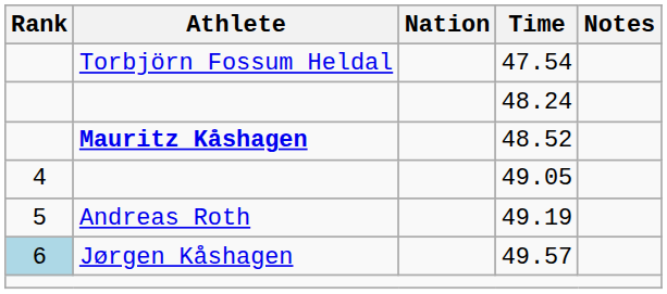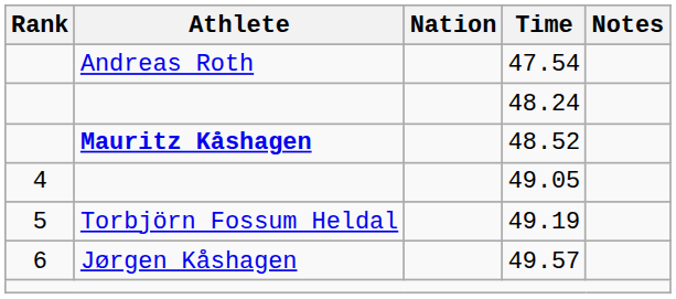 <table class="wikitable sortable" style="text-align:center;">
 <tr>
 <th scope="col" style="width: 10px;">Rank</th>
 <th scope="col">Athlete</th>
 <th scope="col">Nation</th>
 <th scope="col">Time</th>
 <th scope="col">Notes</th>
 </tr>
 <tr>
 <td></td>
-<td align=left><a href='#'>Torbjörn Fossum Heldal</a></td>
+<td align=left><a href='#'>Andreas Roth</a></td>
 <td align=left></td>
 <td>47.54</td>
 <td></td>
 </tr>
 <tr>
 <td></td>
 <td align=left></td>
 <td align=left></td>
 <td>48.24</td>
 <td></td>
 </tr>
 <tr>
 <td></td>
 <td align=left><strong><a href='#'>Mauritz Kåshagen</a></strong></td>
 <td align=left></td>
 <td>48.52</td>
 <td></td>
 </tr>
 <tr>
 <td>4</td>
 <td align=left></td>
 <td align=left></td>
 <td>49.05</td>
 <td></td>
 </tr>
 <tr>
 <td>5</td>
-<td align=left><a href='#'>Andreas Roth</a></td>
+<td align=left><a href='#'>Torbjörn Fossum Heldal</a></td>
 <td align=left></td>
 <td>49.19</td>
 <td></td>
 </tr>
 <tr>
-<td style="background: lightblue;">6</td>
+<td>6</td>
 <td align=left><a href='#'>Jørgen Kåshagen</a></td>
 <td align=left></td>
 <td>49.57</td>
 <td></td>
 </tr>
 <tr class="sortbottom">
 <td colspan="5"></td>
 </tr>
 </table>
